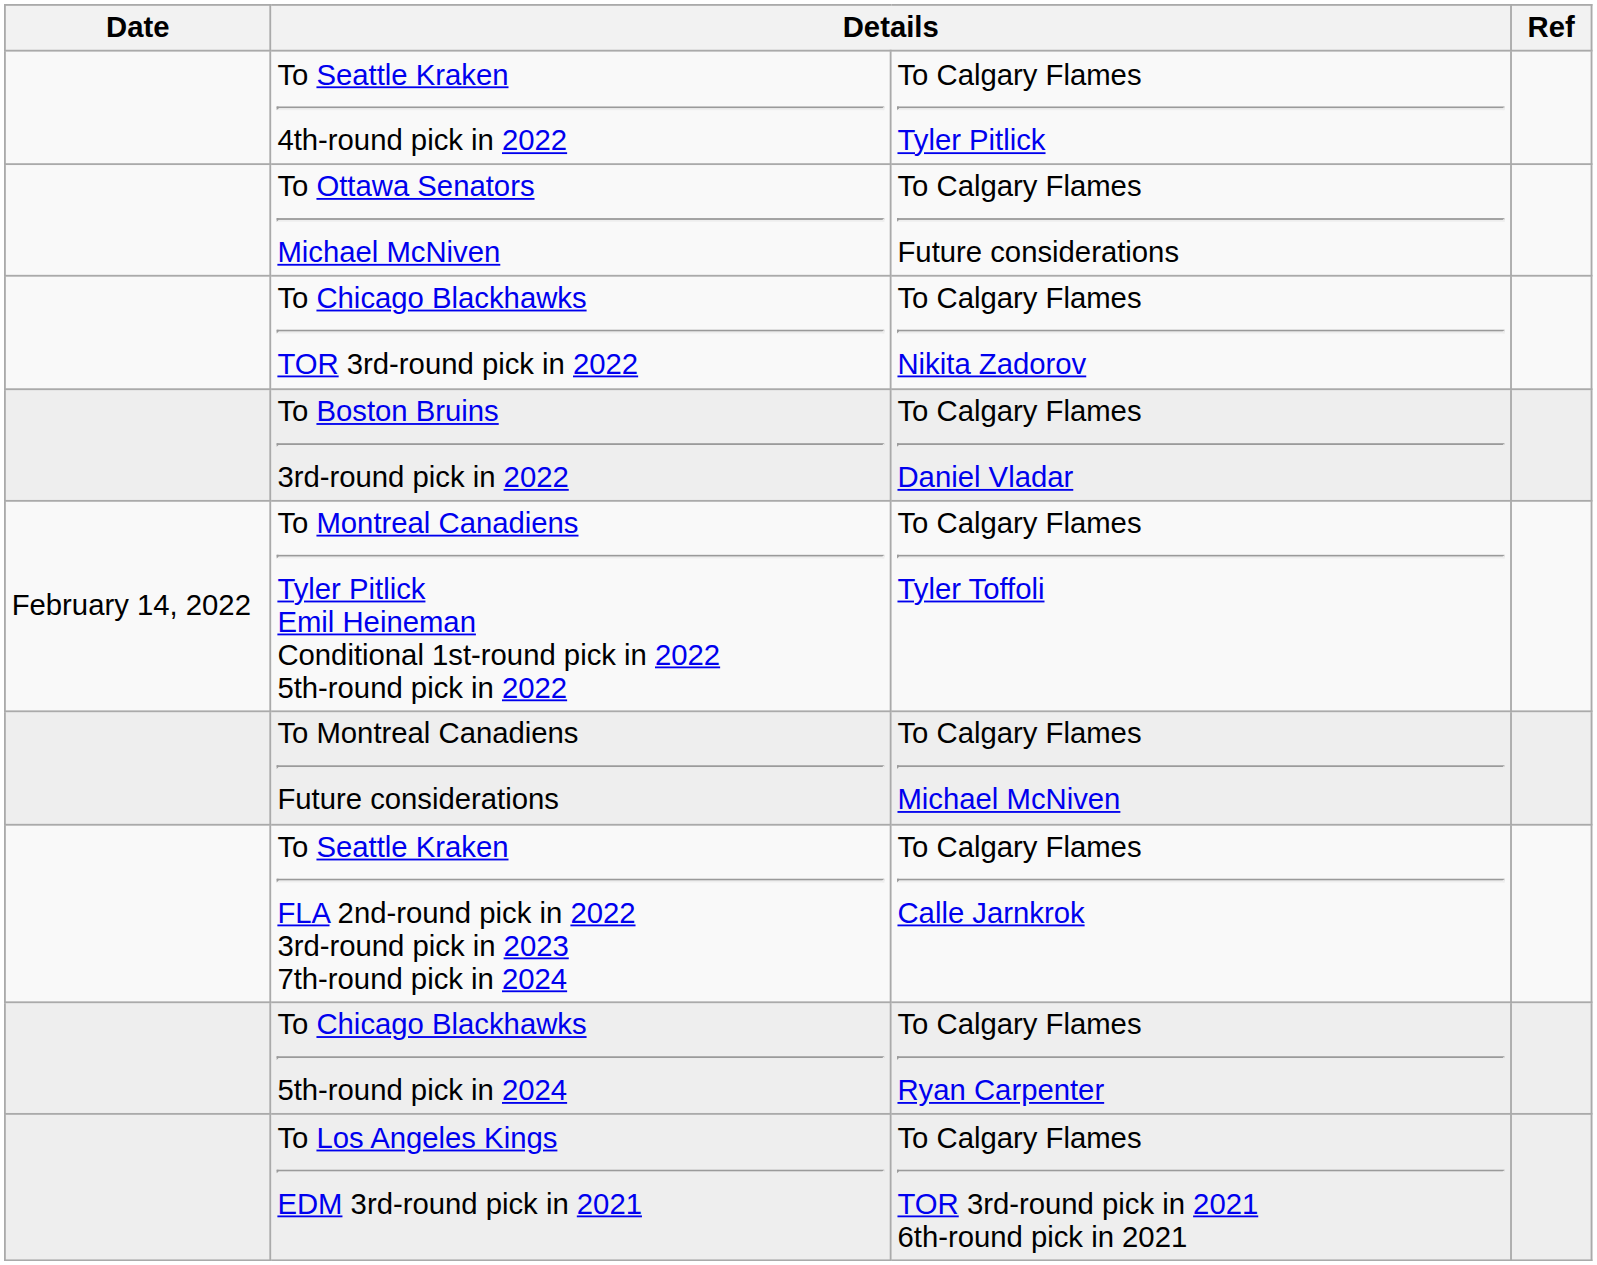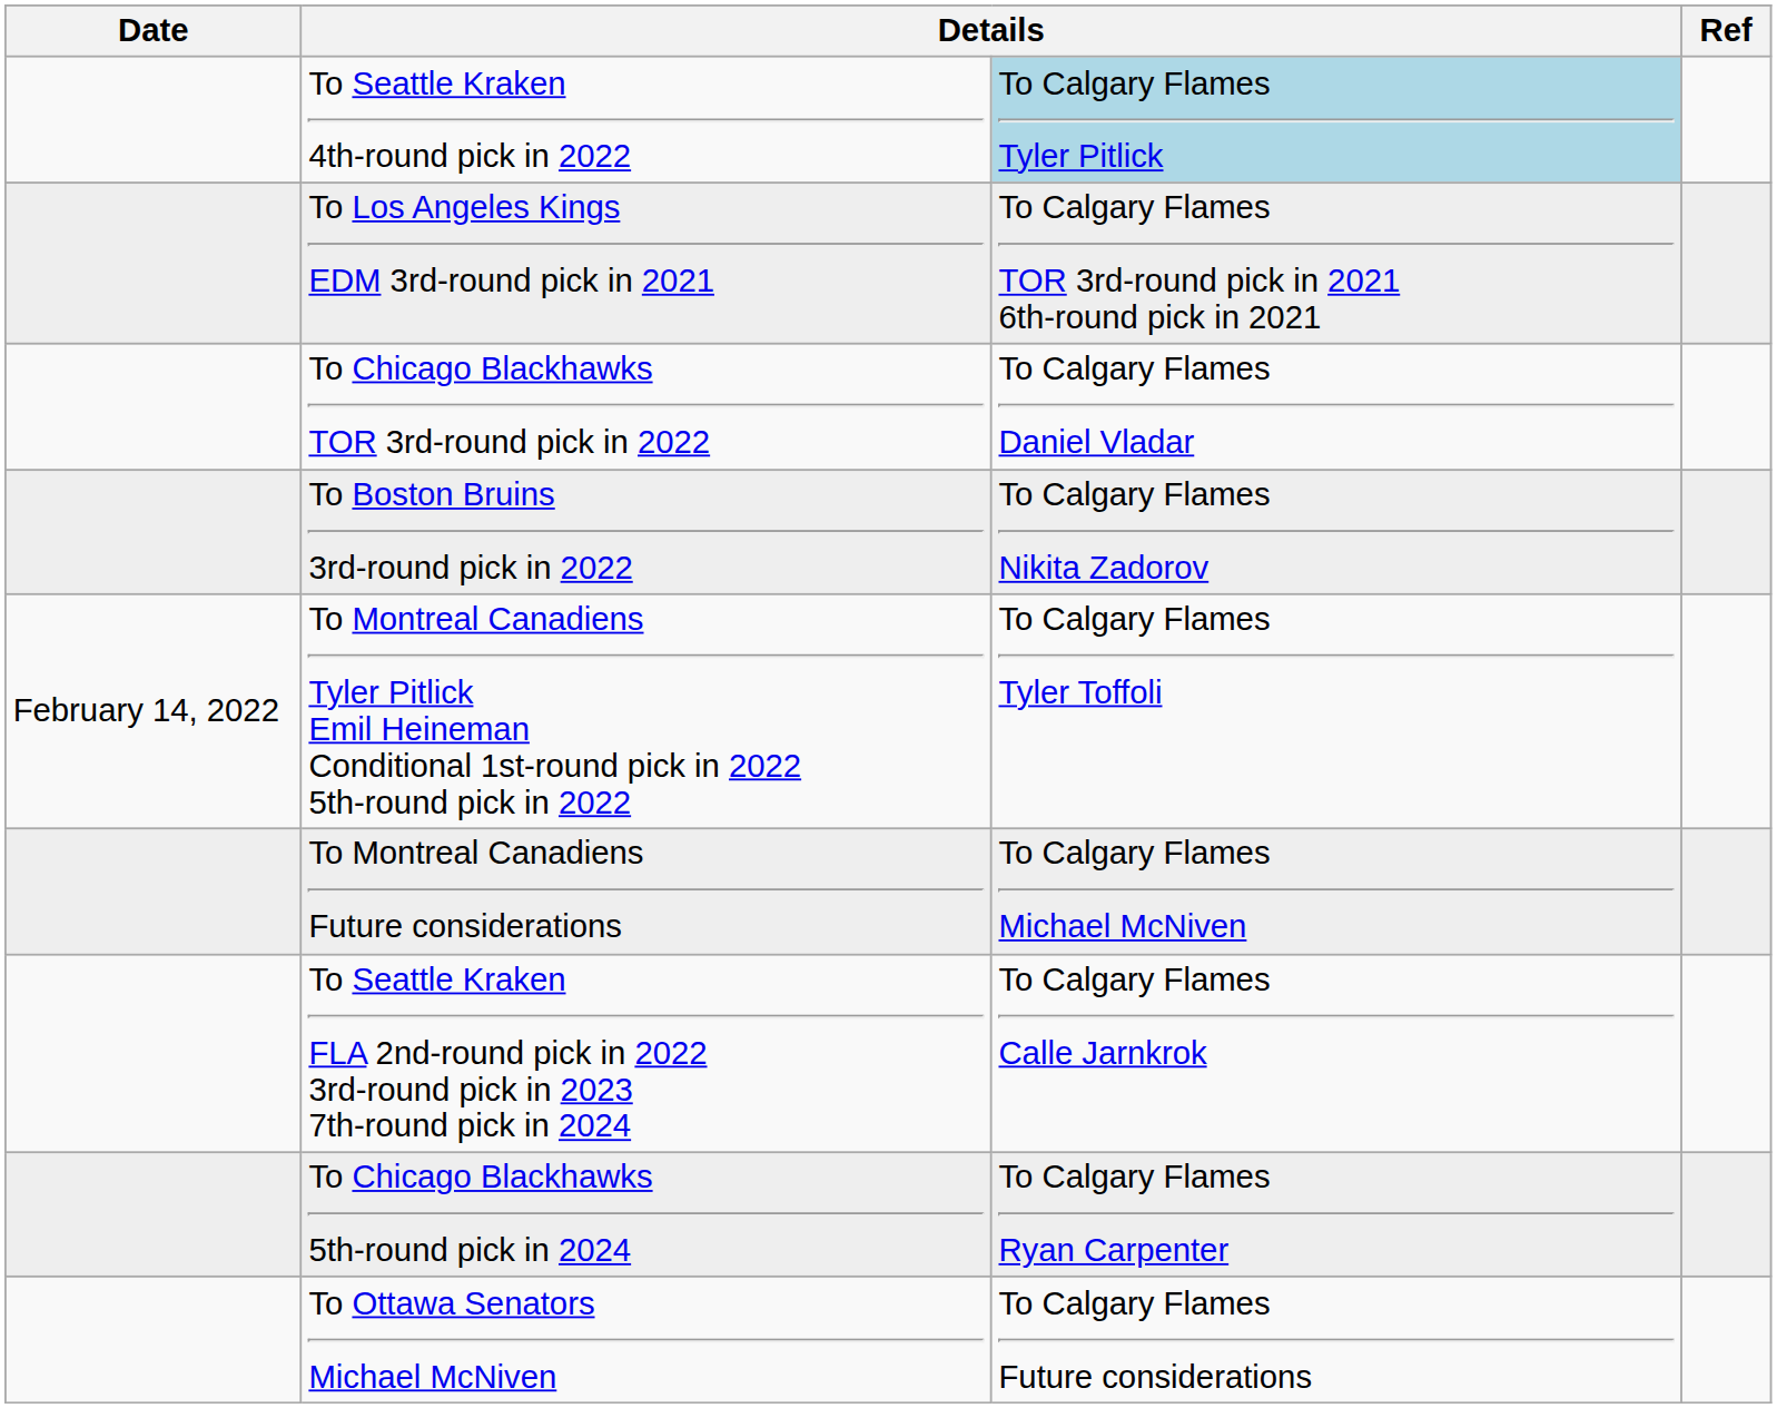 <table class="wikitable">
 <tr>
 <th style="width: 10em;">Date</th>
 <th colspan=2>Details</th>
 <th style="width: 2.5em;">Ref</th>
 </tr>
 <tr>
 <td></td>
 <td style="width: 25em;" valign="top">To <a href='#'>Seattle Kraken</a><hr>4th-round pick in <a href='#'>2022</a></td>
-<td style="width: 25em;" valign="top">To Calgary Flames<hr><a href='#'>Tyler Pitlick</a></td>
+<td style="background: lightblue; width: 25em;" valign="top">To Calgary Flames<hr><a href='#'>Tyler Pitlick</a></td>
 <td></td>
 </tr>
-<tr>
+<tr bgcolor="eeeeee">
 <td></td>
-<td valign="top">To <a href='#'>Ottawa Senators</a><hr><a href='#'>Michael McNiven</a></td>
-<td valign="top">To Calgary Flames<hr>Future considerations</td>
+<td valign="top">To <a href='#'>Los Angeles Kings</a><hr><a href='#'>EDM</a> 3rd-round pick in <a href='#'>2021</a></td>
+<td valign="top">To Calgary Flames<hr><a href='#'>TOR</a> 3rd-round pick in <a href='#'>2021</a><br>6th-round pick in 2021</td>
 <td></td>
 </tr>
 <tr>
 <td></td>
 <td valign="top">To <a href='#'>Chicago Blackhawks</a><hr><a href='#'>TOR</a> 3rd-round pick in <a href='#'>2022</a></td>
-<td valign="top">To Calgary Flames<hr><a href='#'>Nikita Zadorov</a></td>
+<td valign="top">To Calgary Flames<hr><a href='#'>Daniel Vladar</a></td>
 <td></td>
 </tr>
 <tr bgcolor="eeeeee">
 <td></td>
 <td valign="top">To <a href='#'>Boston Bruins</a><hr>3rd-round pick in <a href='#'>2022</a></td>
-<td valign="top">To Calgary Flames<hr><a href='#'>Daniel Vladar</a></td>
+<td valign="top">To Calgary Flames<hr><a href='#'>Nikita Zadorov</a></td>
 <td></td>
 </tr>
 <tr>
 <td>February 14, 2022</td>
 <td valign="top">To <a href='#'>Montreal Canadiens</a><hr><a href='#'>Tyler Pitlick</a><br><a href='#'>Emil Heineman</a><br>Conditional 1st-round pick in <a href='#'>2022</a><br>5th-round pick in <a href='#'>2022</a></td>
 <td valign="top">To Calgary Flames<hr><a href='#'>Tyler Toffoli</a></td>
 <td></td>
 </tr>
 <tr bgcolor="eeeeee">
 <td></td>
 <td valign="top">To Montreal Canadiens<hr>Future considerations</td>
 <td valign="top">To Calgary Flames<hr><a href='#'>Michael McNiven</a></td>
 <td></td>
 </tr>
 <tr>
 <td></td>
 <td valign="top">To <a href='#'>Seattle Kraken</a><hr><a href='#'>FLA</a> 2nd-round pick in <a href='#'>2022</a><br>3rd-round pick in <a href='#'>2023</a><br>7th-round pick in <a href='#'>2024</a></td>
 <td valign="top">To Calgary Flames<hr><a href='#'>Calle Jarnkrok</a></td>
 <td></td>
 </tr>
 <tr bgcolor="eeeeee">
 <td></td>
 <td valign="top">To <a href='#'>Chicago Blackhawks</a><hr>5th-round pick in <a href='#'>2024</a></td>
 <td valign="top">To Calgary Flames<hr><a href='#'>Ryan Carpenter</a></td>
 <td></td>
 </tr>
-<tr bgcolor="eeeeee">
+<tr>
 <td></td>
-<td valign="top">To <a href='#'>Los Angeles Kings</a><hr><a href='#'>EDM</a> 3rd-round pick in <a href='#'>2021</a></td>
-<td valign="top">To Calgary Flames<hr><a href='#'>TOR</a> 3rd-round pick in <a href='#'>2021</a><br>6th-round pick in 2021</td>
+<td valign="top">To <a href='#'>Ottawa Senators</a><hr><a href='#'>Michael McNiven</a></td>
+<td valign="top">To Calgary Flames<hr>Future considerations</td>
 <td></td>
 </tr>
 </table>
